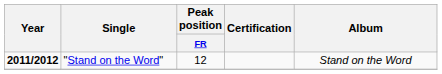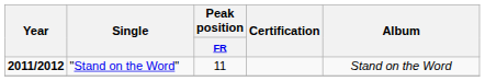 <table class="wikitable">
 <tr>
 <th align="center" rowspan="2" width="10">Year</th>
 <th align="center" rowspan="2" width="160">Single</th>
 <th align="center" colspan="1">Peak <br>position</th>
 <th align="center" rowspan="2" width="40">Certification</th>
 <th align="center" rowspan="2" width="200">Album</th>
 </tr>
 <tr>
 <th width="20"><small><a href='#'>FR</a></small><br></th>
 </tr>
 <tr>
 <td><strong>2011/2012</strong></td>
 <td>"<a href='#'>Stand on the Word</a>"</td>
-<td align="center">12</td>
+<td align="center">11</td>
 <td align="center"></td>
 <td align="center"><em>Stand on the Word</em></td>
 </tr>
 <tr>
 </tr>
 </table>
